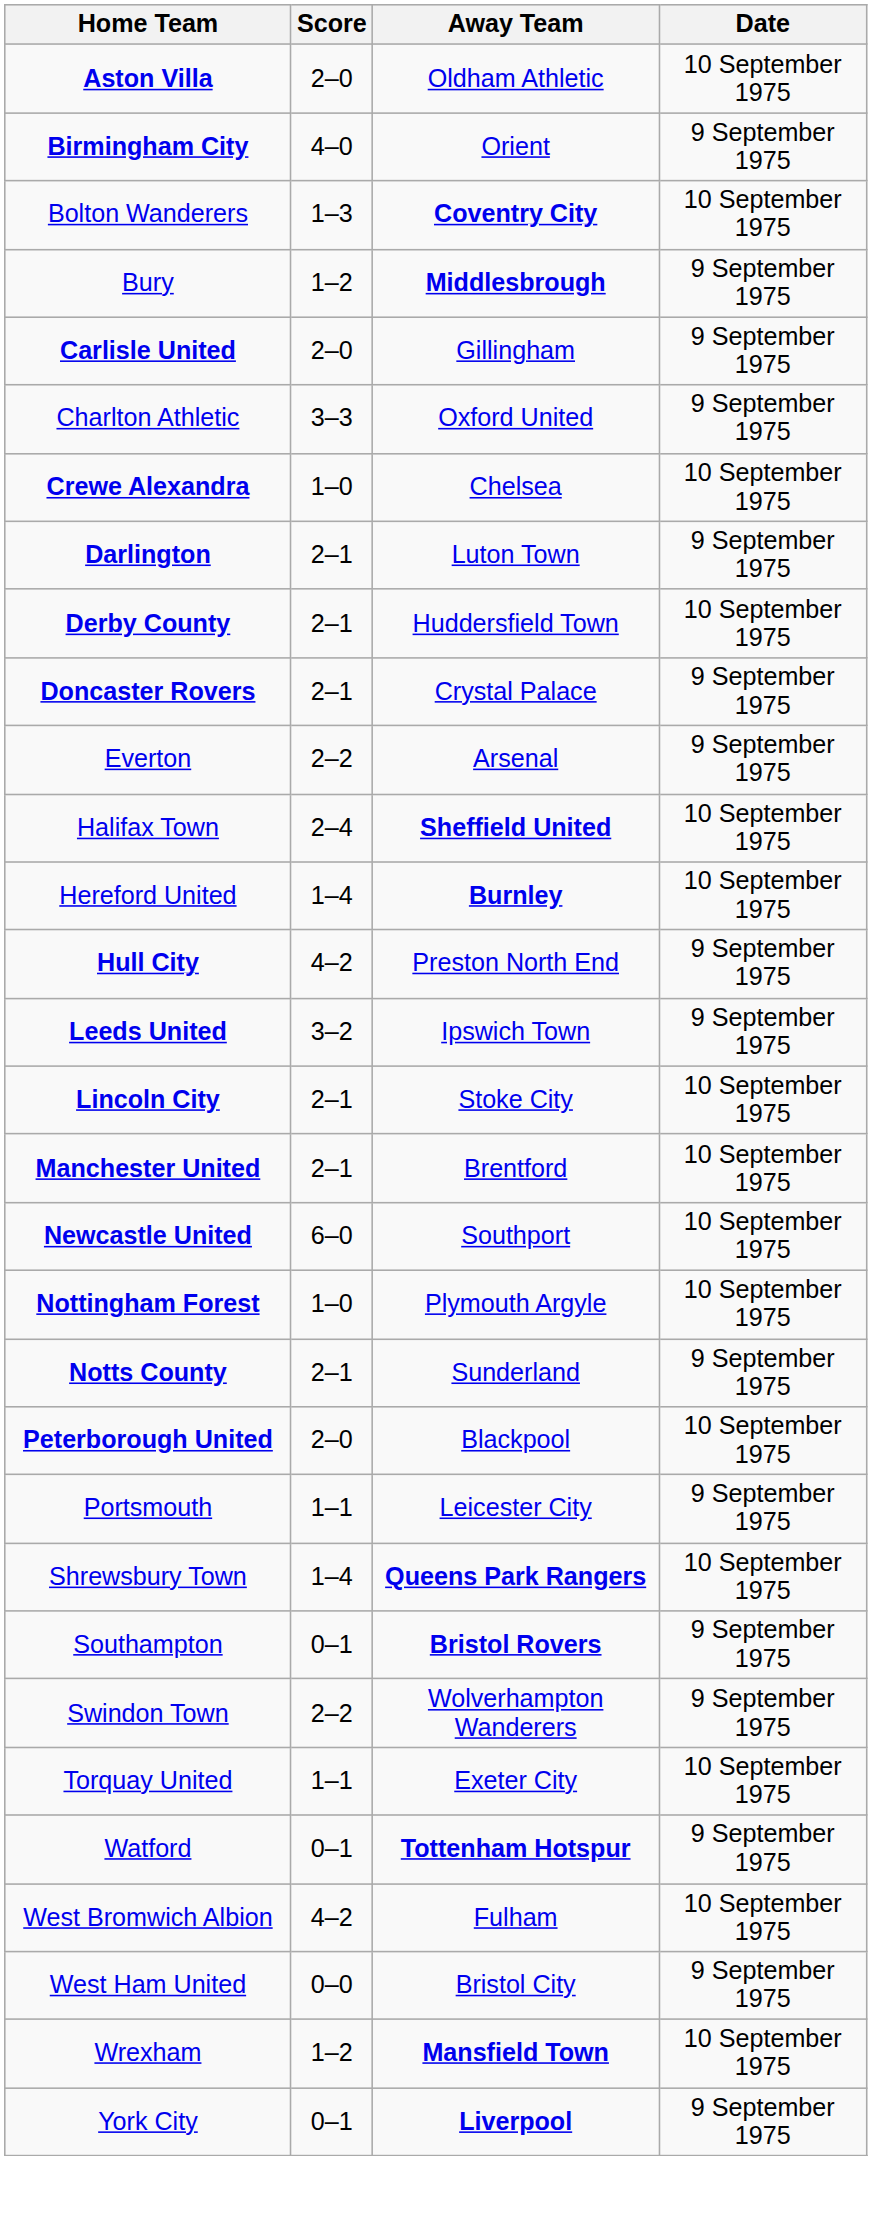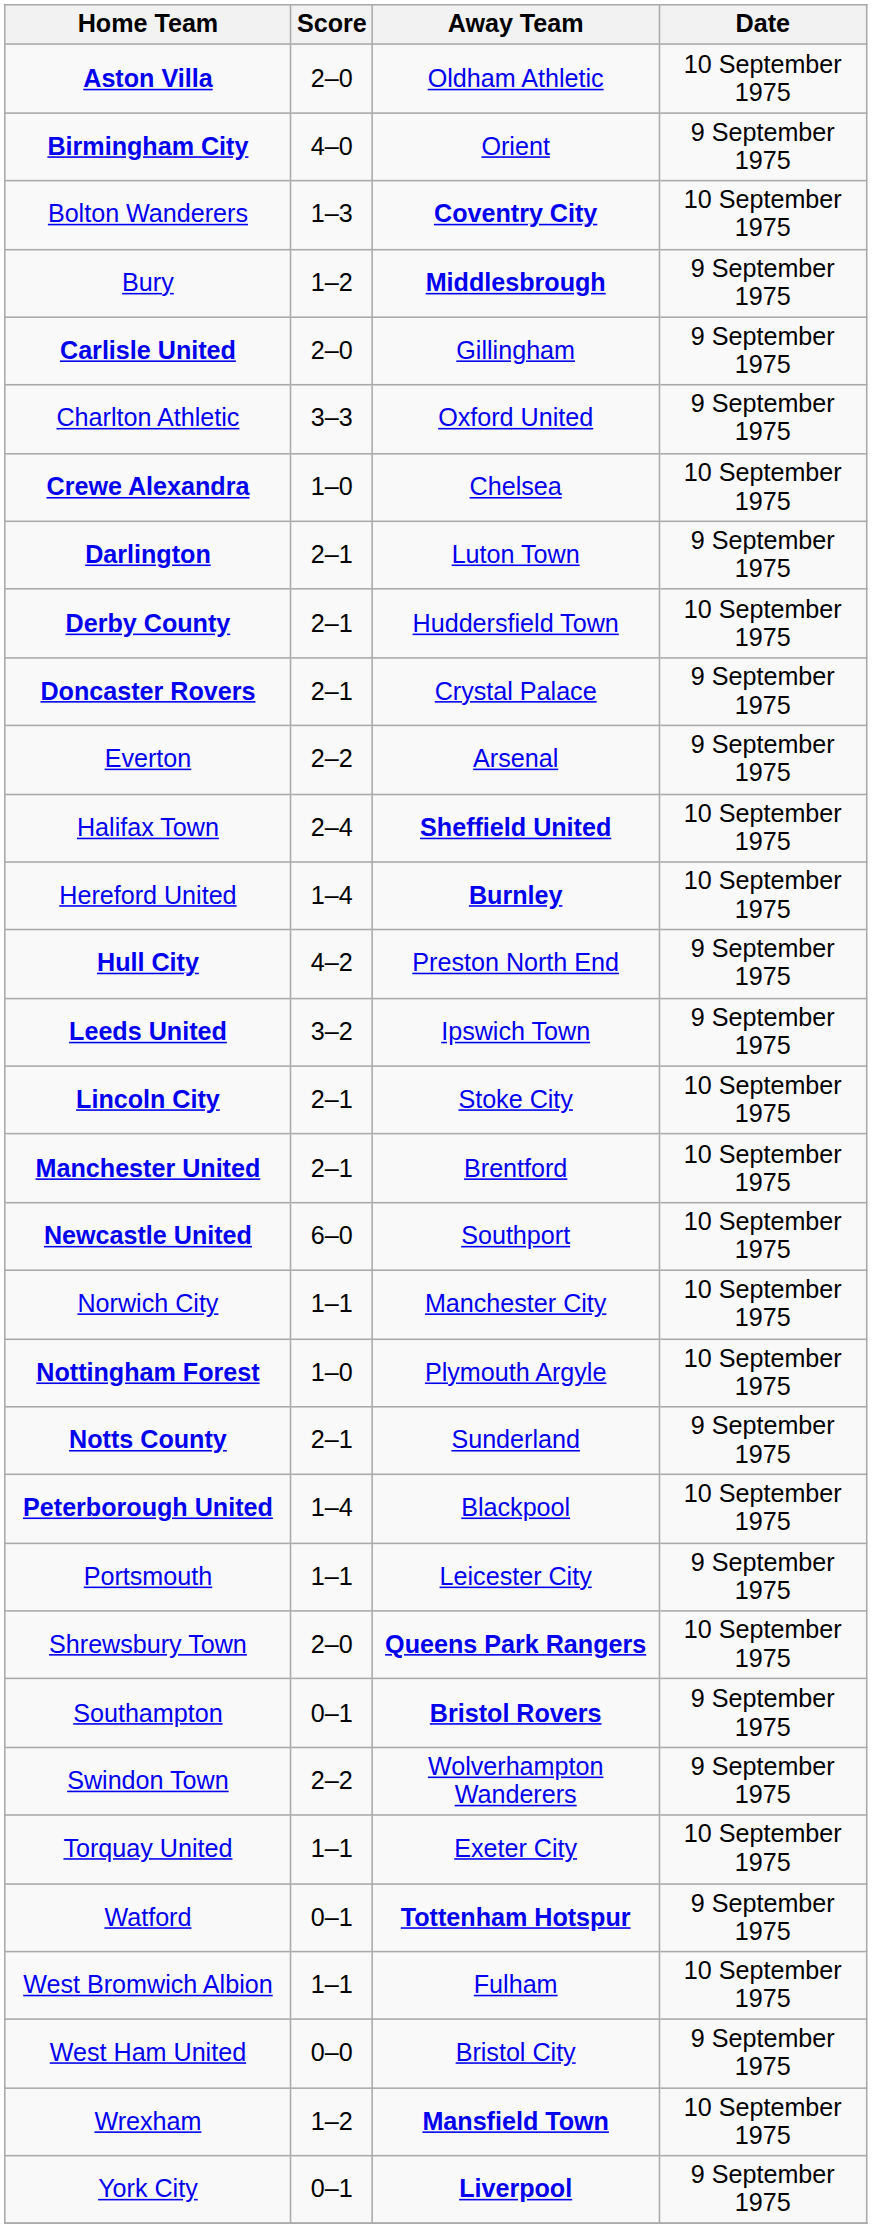 <table class="wikitable" style="text-align:center;">
 <tr>
 <th width=175>Home Team</th>
 <th width=20>Score</th>
 <th width=175>Away Team</th>
 <th width= 125>Date</th>
 </tr>
 <tr>
 <td><strong><a href='#'>Aston Villa</a></strong></td>
 <td>2–0</td>
 <td><a href='#'>Oldham Athletic</a></td>
 <td>10 September 1975</td>
 </tr>
 <tr>
 <td><strong><a href='#'>Birmingham City</a></strong></td>
 <td>4–0</td>
 <td><a href='#'>Orient</a></td>
 <td>9 September 1975</td>
 </tr>
 <tr>
 <td><a href='#'>Bolton Wanderers</a></td>
 <td>1–3</td>
 <td><strong><a href='#'>Coventry City</a></strong></td>
 <td>10 September 1975</td>
 </tr>
 <tr>
 <td><a href='#'>Bury</a></td>
 <td>1–2</td>
 <td><strong><a href='#'>Middlesbrough</a></strong></td>
 <td>9 September 1975</td>
 </tr>
 <tr>
 <td><strong><a href='#'>Carlisle United</a></strong></td>
 <td>2–0</td>
 <td><a href='#'>Gillingham</a></td>
 <td>9 September 1975</td>
 </tr>
 <tr>
 <td><a href='#'>Charlton Athletic</a></td>
 <td>3–3</td>
 <td><a href='#'>Oxford United</a></td>
 <td>9 September 1975</td>
 </tr>
 <tr>
 <td><strong><a href='#'>Crewe Alexandra</a></strong></td>
 <td>1–0</td>
 <td><a href='#'>Chelsea</a></td>
 <td>10 September 1975</td>
 </tr>
 <tr>
 <td><strong><a href='#'>Darlington</a></strong></td>
 <td>2–1</td>
 <td><a href='#'>Luton Town</a></td>
 <td>9 September 1975</td>
 </tr>
 <tr>
 <td><strong><a href='#'>Derby County</a></strong></td>
 <td>2–1</td>
 <td><a href='#'>Huddersfield Town</a></td>
 <td>10 September 1975</td>
 </tr>
 <tr>
 <td><strong><a href='#'>Doncaster Rovers</a></strong></td>
 <td>2–1</td>
 <td><a href='#'>Crystal Palace</a></td>
 <td>9 September 1975</td>
 </tr>
 <tr>
 <td><a href='#'>Everton</a></td>
 <td>2–2</td>
 <td><a href='#'>Arsenal</a></td>
 <td>9 September 1975</td>
 </tr>
 <tr>
 <td><a href='#'>Halifax Town</a></td>
 <td>2–4</td>
 <td><strong><a href='#'>Sheffield United</a></strong></td>
 <td>10 September 1975</td>
 </tr>
 <tr>
 <td><a href='#'>Hereford United</a></td>
 <td>1–4</td>
 <td><strong><a href='#'>Burnley</a></strong></td>
 <td>10 September 1975</td>
 </tr>
 <tr>
 <td><strong><a href='#'>Hull City</a></strong></td>
 <td>4–2</td>
 <td><a href='#'>Preston North End</a></td>
 <td>9 September 1975</td>
 </tr>
 <tr>
 <td><strong><a href='#'>Leeds United</a></strong></td>
 <td>3–2</td>
 <td><a href='#'>Ipswich Town</a></td>
 <td>9 September 1975</td>
 </tr>
 <tr>
 <td><strong><a href='#'>Lincoln City</a></strong></td>
 <td>2–1</td>
 <td><a href='#'>Stoke City</a></td>
 <td>10 September 1975</td>
 </tr>
 <tr>
 <td><strong><a href='#'>Manchester United</a></strong></td>
 <td>2–1</td>
 <td><a href='#'>Brentford</a></td>
 <td>10 September 1975</td>
 </tr>
 <tr>
 <td><strong><a href='#'>Newcastle United</a></strong></td>
 <td>6–0</td>
 <td><a href='#'>Southport</a></td>
 <td>10 September 1975</td>
 </tr>
 <tr>
+<td><a href='#'>Norwich City</a></td>
+<td>1–1</td>
+<td><a href='#'>Manchester City</a></td>
+<td>10 September 1975</td>
+</tr>
+<tr>
 <td><strong><a href='#'>Nottingham Forest</a></strong></td>
 <td>1–0</td>
 <td><a href='#'>Plymouth Argyle</a></td>
 <td>10 September 1975</td>
 </tr>
 <tr>
 <td><strong><a href='#'>Notts County</a></strong></td>
 <td>2–1</td>
 <td><a href='#'>Sunderland</a></td>
 <td>9 September 1975</td>
 </tr>
 <tr>
 <td><strong><a href='#'>Peterborough United</a></strong></td>
-<td>2–0</td>
+<td>1–4</td>
 <td><a href='#'>Blackpool</a></td>
 <td>10 September 1975</td>
 </tr>
 <tr>
 <td><a href='#'>Portsmouth</a></td>
 <td>1–1</td>
 <td><a href='#'>Leicester City</a></td>
 <td>9 September 1975</td>
 </tr>
 <tr>
 <td><a href='#'>Shrewsbury Town</a></td>
-<td>1–4</td>
+<td>2–0</td>
 <td><strong><a href='#'>Queens Park Rangers</a></strong></td>
 <td>10 September 1975</td>
 </tr>
 <tr>
 <td><a href='#'>Southampton</a></td>
 <td>0–1</td>
 <td><strong><a href='#'>Bristol Rovers</a></strong></td>
 <td>9 September 1975</td>
 </tr>
 <tr>
 <td><a href='#'>Swindon Town</a></td>
 <td>2–2</td>
 <td><a href='#'>Wolverhampton Wanderers</a></td>
 <td>9 September 1975</td>
 </tr>
 <tr>
 <td><a href='#'>Torquay United</a></td>
 <td>1–1</td>
 <td><a href='#'>Exeter City</a></td>
 <td>10 September 1975</td>
 </tr>
 <tr>
 <td><a href='#'>Watford</a></td>
 <td>0–1</td>
 <td><strong><a href='#'>Tottenham Hotspur</a></strong></td>
 <td>9 September 1975</td>
 </tr>
 <tr>
 <td><a href='#'>West Bromwich Albion</a></td>
-<td>4–2</td>
+<td>1–1</td>
 <td><a href='#'>Fulham</a></td>
 <td>10 September 1975</td>
 </tr>
 <tr>
 <td><a href='#'>West Ham United</a></td>
 <td>0–0</td>
 <td><a href='#'>Bristol City</a></td>
 <td>9 September 1975</td>
 </tr>
 <tr>
 <td><a href='#'>Wrexham</a></td>
 <td>1–2</td>
 <td><strong><a href='#'>Mansfield Town</a></strong></td>
 <td>10 September 1975</td>
 </tr>
 <tr>
 <td><a href='#'>York City</a></td>
 <td>0–1</td>
 <td><strong><a href='#'>Liverpool</a></strong></td>
 <td>9 September 1975</td>
 </tr>
 <tr>
 </tr>
 </table>
